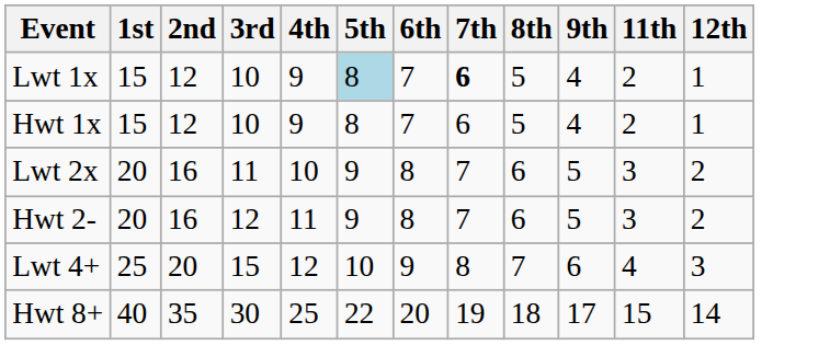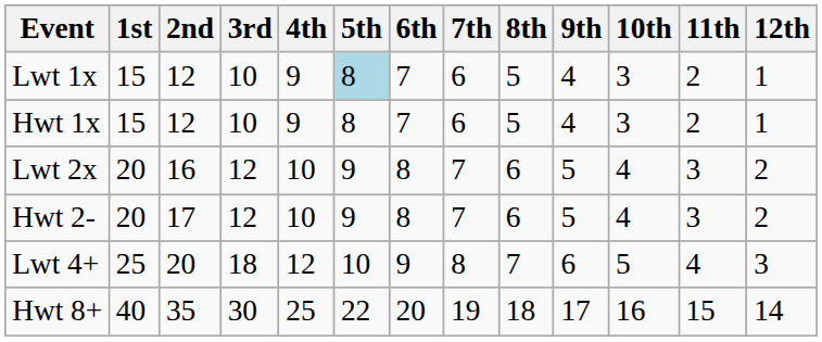 <table class="wikitable">
 <tr>
 <th>Event</th>
 <th>1st</th>
 <th>2nd</th>
 <th>3rd</th>
 <th>4th</th>
 <th>5th</th>
 <th>6th</th>
 <th>7th</th>
 <th>8th</th>
 <th>9th</th>
+<th>10th</th>
 <th>11th</th>
 <th>12th</th>
 </tr>
 <tr>
 <td>Lwt 1x</td>
 <td>15</td>
 <td>12</td>
 <td>10</td>
 <td>9</td>
 <td style="background: lightblue;">8</td>
 <td>7</td>
-<td><strong>6</strong></td>
+<td>6</td>
 <td>5</td>
 <td>4</td>
+<td>3</td>
 <td>2</td>
 <td>1</td>
 </tr>
 <tr>
 <td>Hwt 1x</td>
 <td>15</td>
 <td>12</td>
 <td>10</td>
 <td>9</td>
 <td>8</td>
 <td>7</td>
 <td>6</td>
 <td>5</td>
 <td>4</td>
+<td>3</td>
 <td>2</td>
 <td>1</td>
 </tr>
 <tr>
 <td>Lwt 2x</td>
 <td>20</td>
 <td>16</td>
-<td>11</td>
+<td>12</td>
 <td>10</td>
 <td>9</td>
 <td>8</td>
 <td>7</td>
 <td>6</td>
 <td>5</td>
+<td>4</td>
 <td>3</td>
 <td>2</td>
 </tr>
 <tr>
 <td>Hwt 2-</td>
 <td>20</td>
-<td>16</td>
+<td>17</td>
 <td>12</td>
-<td>11</td>
+<td>10</td>
 <td>9</td>
 <td>8</td>
 <td>7</td>
 <td>6</td>
 <td>5</td>
+<td>4</td>
 <td>3</td>
 <td>2</td>
 </tr>
 <tr>
 <td>Lwt 4+</td>
 <td>25</td>
 <td>20</td>
-<td>15</td>
+<td>18</td>
 <td>12</td>
 <td>10</td>
 <td>9</td>
 <td>8</td>
 <td>7</td>
 <td>6</td>
+<td>5</td>
 <td>4</td>
 <td>3</td>
 </tr>
 <tr>
 <td>Hwt 8+</td>
 <td>40</td>
 <td>35</td>
 <td>30</td>
 <td>25</td>
 <td>22</td>
 <td>20</td>
 <td>19</td>
 <td>18</td>
 <td>17</td>
+<td>16</td>
 <td>15</td>
 <td>14</td>
 </tr>
 </table>
